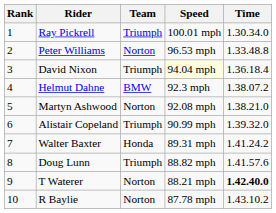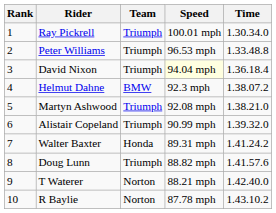 <table class="wikitable" style="font-size: 95%;">
 <tr style="background:#efefef;">
 <th>Rank</th>
 <th>Rider</th>
 <th>Team</th>
 <th>Speed</th>
 <th>Time</th>
 </tr>
 <tr>
 <td>1</td>
 <td> <a href='#'>Ray Pickrell</a></td>
 <td><a href='#'>Triumph</a></td>
 <td>100.01 mph</td>
 <td>1.30.34.0</td>
 </tr>
 <tr>
 <td>2</td>
 <td> <a href='#'>Peter Williams</a></td>
-<td><a href='#'>Norton</a></td>
+<td>Triumph</td>
 <td>96.53 mph</td>
 <td>1.33.48.8</td>
 </tr>
 <tr>
 <td>3</td>
 <td> David Nixon</td>
 <td>Triumph</td>
 <td style="background: lightyellow;">94.04 mph</td>
 <td>1.36.18.4</td>
 </tr>
 <tr>
 <td>4</td>
 <td> <a href='#'>Helmut Dahne</a></td>
 <td><a href='#'>BMW</a></td>
 <td>92.3 mph</td>
 <td>1.38.07.2</td>
 </tr>
 <tr>
 <td>5</td>
 <td> Martyn Ashwood</td>
-<td>Norton</td>
+<td><a href='#'>Triumph</a></td>
 <td>92.08 mph</td>
 <td>1.38.21.0</td>
 </tr>
 <tr>
 <td>6</td>
 <td> Alistair Copeland</td>
 <td>Triumph</td>
 <td>90.99 mph</td>
 <td>1.39.32.0</td>
 </tr>
 <tr>
 <td>7</td>
 <td> Walter Baxter</td>
 <td>Honda</td>
 <td>89.31 mph</td>
 <td>1.41.24.2</td>
 </tr>
 <tr>
 <td>8</td>
 <td> Doug Lunn</td>
 <td>Triumph</td>
 <td>88.82 mph</td>
 <td>1.41.57.6</td>
 </tr>
 <tr>
 <td>9</td>
 <td> T Waterer</td>
 <td>Norton</td>
 <td>88.21 mph</td>
-<td><strong>1.42.40.0</strong></td>
+<td>1.42.40.0</td>
 </tr>
 <tr>
 <td>10</td>
 <td> R Baylie</td>
 <td>Norton</td>
 <td>87.78 mph</td>
 <td>1.43.10.2</td>
 </tr>
 </table>
